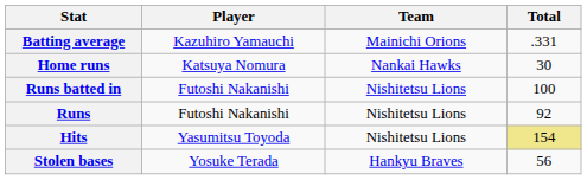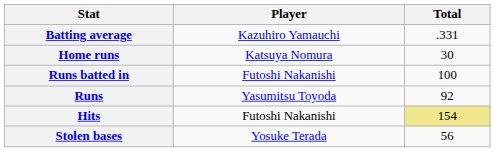 <table class="wikitable" style="text-align:center;">
 <tr>
 <th scope="col" width="7%">Stat</th>
 <th scope="col" width="10%">Player</th>
-<th scope="col" width="10%">Team</th>
 <th scope="col" width="3%">Total</th>
 </tr>
 <tr>
 <th scope="row" style="text-align:center;"><a href='#'>Batting average</a></th>
 <td><a href='#'>Kazuhiro Yamauchi</a></td>
-<td><a href='#'>Mainichi Orions</a></td>
 <td>.331</td>
 </tr>
 <tr>
 <th scope="row" style="text-align:center;"><a href='#'>Home runs</a></th>
 <td><a href='#'>Katsuya Nomura</a></td>
-<td><a href='#'>Nankai Hawks</a></td>
 <td>30</td>
 </tr>
 <tr>
 <th scope="row" style="text-align:center;"><a href='#'>Runs batted in</a></th>
 <td><a href='#'>Futoshi Nakanishi</a></td>
-<td><a href='#'>Nishitetsu Lions</a></td>
 <td>100</td>
 </tr>
 <tr>
 <th scope="row" style="text-align:center;"><a href='#'>Runs</a></th>
-<td>Futoshi Nakanishi</td>
-<td>Nishitetsu Lions</td>
+<td><a href='#'>Yasumitsu Toyoda</a></td>
 <td>92</td>
 </tr>
 <tr>
 <th scope="row" style="text-align:center;"><a href='#'>Hits</a></th>
-<td><a href='#'>Yasumitsu Toyoda</a></td>
-<td>Nishitetsu Lions</td>
+<td>Futoshi Nakanishi</td>
 <td style="background: khaki;">154</td>
 </tr>
 <tr>
 <th scope="row" style="text-align:center;"><a href='#'>Stolen bases</a></th>
 <td><a href='#'>Yosuke Terada</a></td>
-<td><a href='#'>Hankyu Braves</a></td>
 <td>56</td>
 </tr>
 </table>
